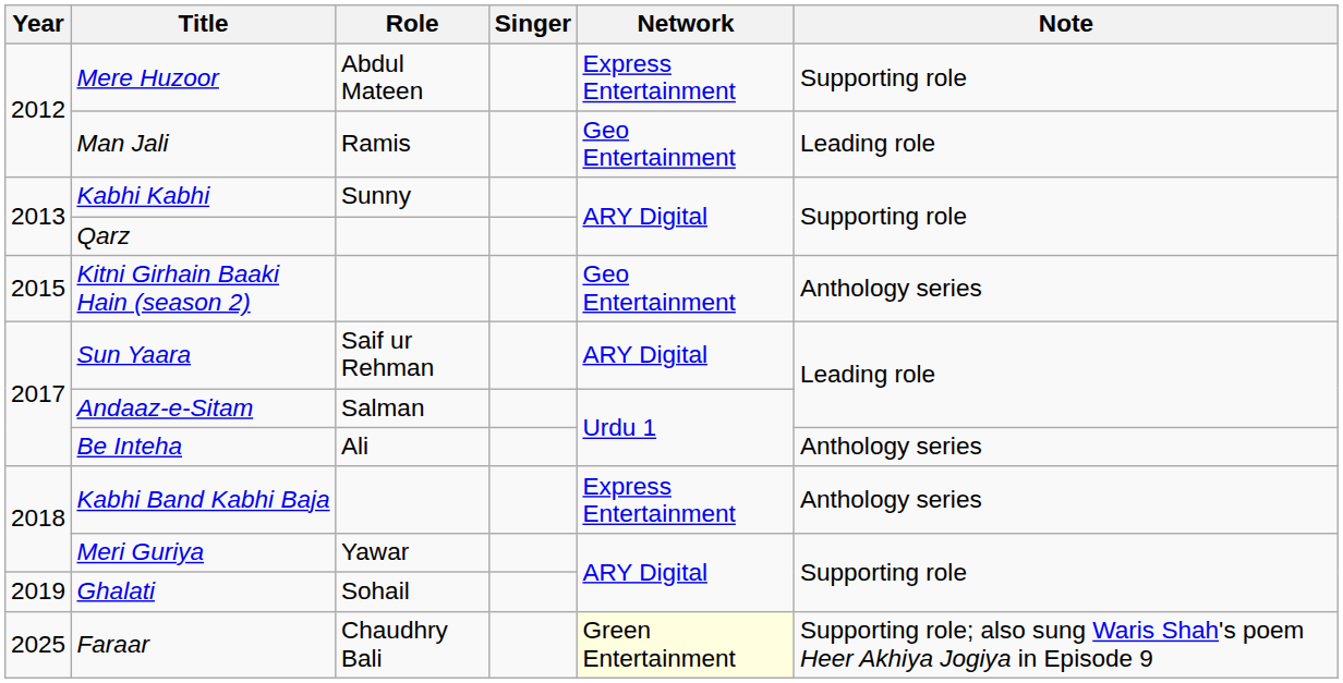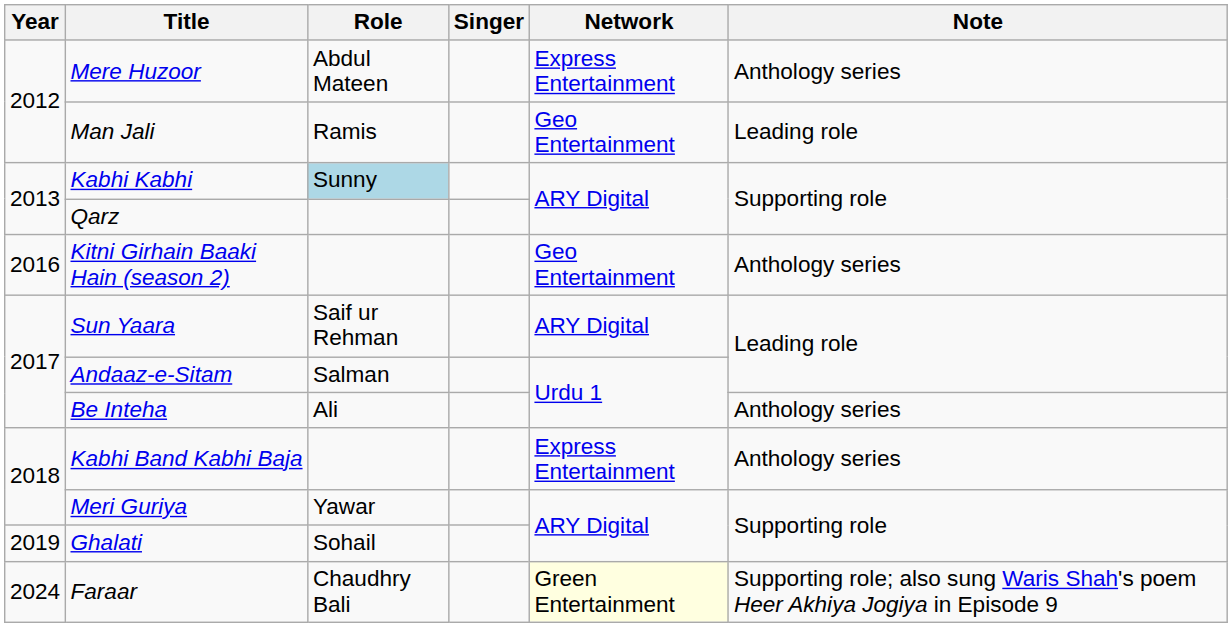 <table class="wikitable sortable">
 <tr>
 <th>Year</th>
 <th>Title</th>
 <th>Role</th>
 <th>Singer</th>
 <th>Network</th>
 <th>Note</th>
 </tr>
 <tr>
 <td rowspan="2">2012</td>
 <td><em><a href='#'>Mere Huzoor</a></em></td>
 <td>Abdul Mateen</td>
 <td></td>
 <td><a href='#'>Express Entertainment</a></td>
-<td>Supporting role</td>
+<td>Anthology series</td>
 </tr>
 <tr>
 <td><em>Man Jali</em></td>
 <td>Ramis</td>
 <td></td>
 <td><a href='#'>Geo Entertainment</a></td>
 <td>Leading role</td>
 </tr>
 <tr>
 <td rowspan="2">2013</td>
 <td><em><a href='#'>Kabhi Kabhi</a></em></td>
-<td>Sunny</td>
+<td style="background: lightblue;">Sunny</td>
 <td></td>
 <td rowspan="2"><a href='#'>ARY Digital</a></td>
 <td rowspan="2">Supporting role</td>
 </tr>
 <tr>
 <td><em>Qarz</em></td>
 <td></td>
 <td></td>
 </tr>
 <tr>
-<td>2015</td>
+<td>2016</td>
 <td><em><a href='#'>Kitni Girhain Baaki Hain (season 2)</a></em></td>
 <td></td>
 <td></td>
 <td><a href='#'>Geo Entertainment</a></td>
 <td>Anthology series</td>
 </tr>
 <tr>
 <td rowspan="3">2017</td>
 <td><em><a href='#'>Sun Yaara</a></em></td>
 <td>Saif ur Rehman</td>
 <td></td>
 <td><a href='#'>ARY Digital</a></td>
 <td rowspan="2">Leading role</td>
 </tr>
 <tr>
 <td><em><a href='#'>Andaaz-e-Sitam</a></em></td>
 <td>Salman</td>
 <td></td>
 <td rowspan="2"><a href='#'>Urdu 1</a></td>
 </tr>
 <tr>
 <td><em><a href='#'>Be Inteha</a></em></td>
 <td>Ali</td>
 <td></td>
 <td>Anthology series</td>
 </tr>
 <tr>
 <td rowspan="2">2018</td>
 <td><em><a href='#'>Kabhi Band Kabhi Baja</a></em></td>
 <td></td>
 <td></td>
 <td><a href='#'>Express Entertainment</a></td>
 <td>Anthology series</td>
 </tr>
 <tr>
 <td><em><a href='#'>Meri Guriya</a></em></td>
 <td>Yawar</td>
 <td></td>
 <td rowspan="2"><a href='#'>ARY Digital</a></td>
 <td rowspan="2">Supporting role</td>
 </tr>
 <tr>
 <td>2019</td>
 <td><em><a href='#'>Ghalati</a></em></td>
 <td>Sohail</td>
 <td></td>
 </tr>
 <tr>
-<td>2025</td>
+<td>2024</td>
 <td><em>Faraar</em></td>
 <td>Chaudhry Bali</td>
 <td></td>
 <td style="background: lightyellow;">Green Entertainment</td>
 <td>Supporting role; also sung <a href='#'>Waris Shah</a>'s poem <em>Heer Akhiya Jogiya</em> in Episode 9</td>
 </tr>
 </table>
